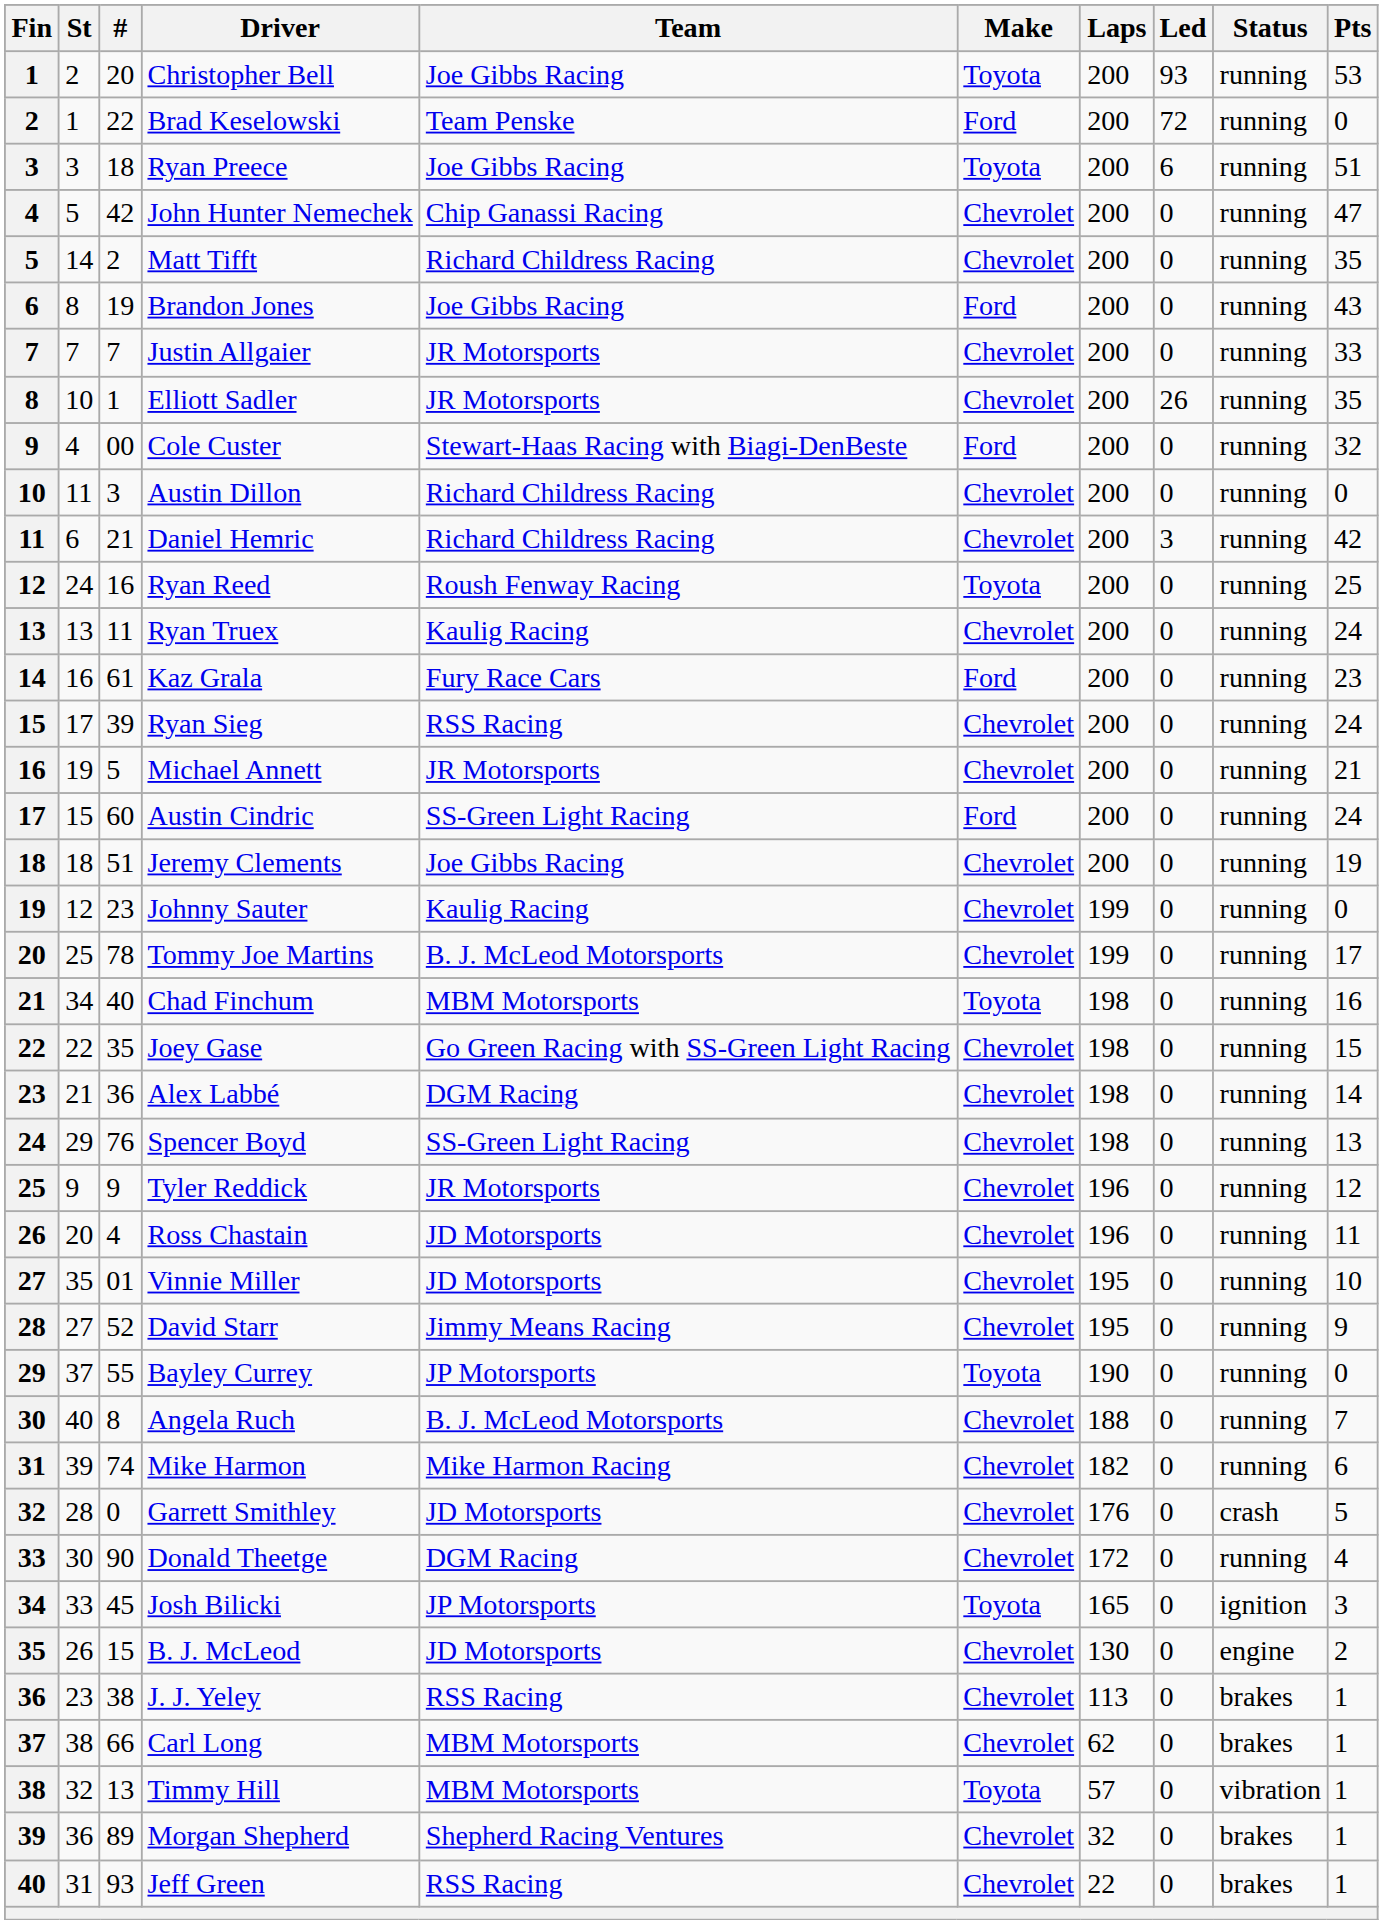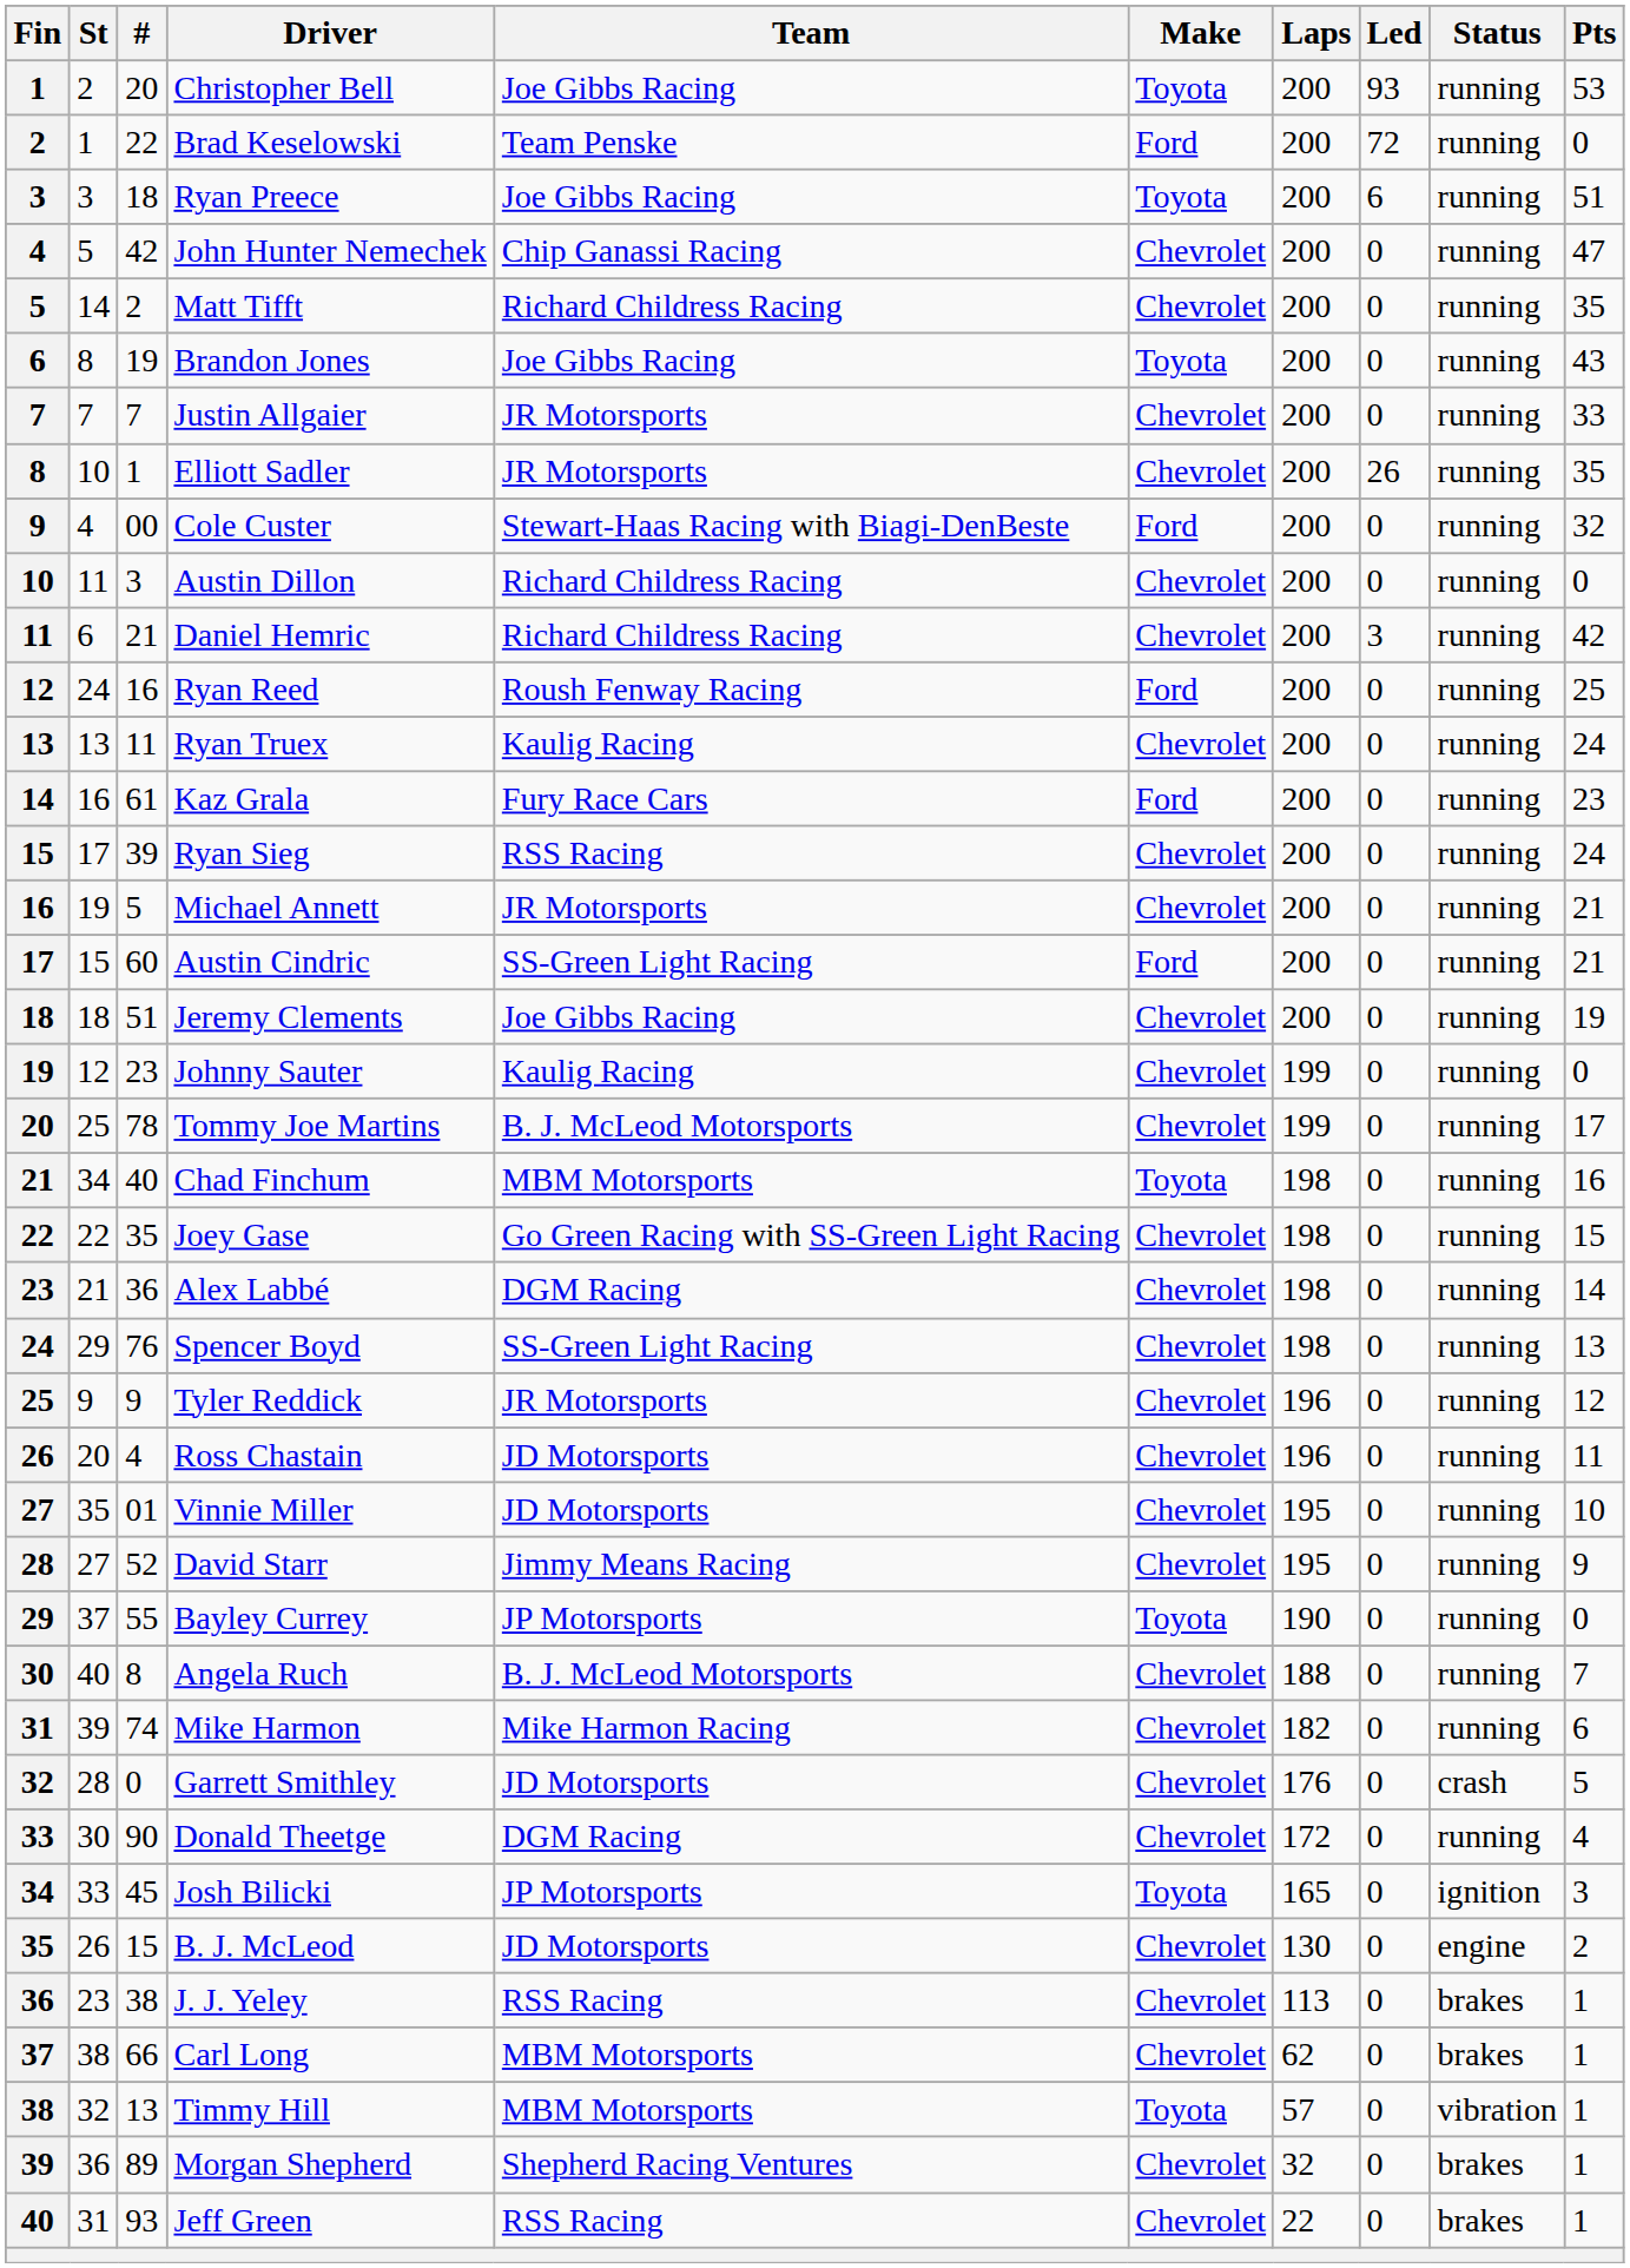 <table class="wikitable" style="font-size:95%">
 <tr>
 <th>Fin</th>
 <th>St</th>
 <th>#</th>
 <th>Driver</th>
 <th>Team</th>
 <th>Make</th>
 <th>Laps</th>
 <th>Led</th>
 <th>Status</th>
 <th>Pts</th>
 </tr>
 <tr>
 <th>1</th>
 <td>2</td>
 <td>20</td>
 <td><a href='#'>Christopher Bell</a></td>
 <td><a href='#'>Joe Gibbs Racing</a></td>
 <td><a href='#'>Toyota</a></td>
 <td>200</td>
 <td>93</td>
 <td>running</td>
 <td>53</td>
 </tr>
 <tr>
 <th>2</th>
 <td>1</td>
 <td>22</td>
 <td><a href='#'>Brad Keselowski</a></td>
 <td><a href='#'>Team Penske</a></td>
 <td><a href='#'>Ford</a></td>
 <td>200</td>
 <td>72</td>
 <td>running</td>
 <td>0</td>
 </tr>
 <tr>
 <th>3</th>
 <td>3</td>
 <td>18</td>
 <td><a href='#'>Ryan Preece</a></td>
 <td><a href='#'>Joe Gibbs Racing</a></td>
 <td><a href='#'>Toyota</a></td>
 <td>200</td>
 <td>6</td>
 <td>running</td>
 <td>51</td>
 </tr>
 <tr>
 <th>4</th>
 <td>5</td>
 <td>42</td>
 <td><a href='#'>John Hunter Nemechek</a></td>
 <td><a href='#'>Chip Ganassi Racing</a></td>
 <td><a href='#'>Chevrolet</a></td>
 <td>200</td>
 <td>0</td>
 <td>running</td>
 <td>47</td>
 </tr>
 <tr>
 <th>5</th>
 <td>14</td>
 <td>2</td>
 <td><a href='#'>Matt Tifft</a></td>
 <td><a href='#'>Richard Childress Racing</a></td>
 <td><a href='#'>Chevrolet</a></td>
 <td>200</td>
 <td>0</td>
 <td>running</td>
 <td>35</td>
 </tr>
 <tr>
 <th>6</th>
 <td>8</td>
 <td>19</td>
 <td><a href='#'>Brandon Jones</a></td>
 <td><a href='#'>Joe Gibbs Racing</a></td>
-<td><a href='#'>Ford</a></td>
+<td><a href='#'>Toyota</a></td>
 <td>200</td>
 <td>0</td>
 <td>running</td>
 <td>43</td>
 </tr>
 <tr>
 <th>7</th>
 <td>7</td>
 <td>7</td>
 <td><a href='#'>Justin Allgaier</a></td>
 <td><a href='#'>JR Motorsports</a></td>
 <td><a href='#'>Chevrolet</a></td>
 <td>200</td>
 <td>0</td>
 <td>running</td>
 <td>33</td>
 </tr>
 <tr>
 <th>8</th>
 <td>10</td>
 <td>1</td>
 <td><a href='#'>Elliott Sadler</a></td>
 <td><a href='#'>JR Motorsports</a></td>
 <td><a href='#'>Chevrolet</a></td>
 <td>200</td>
 <td>26</td>
 <td>running</td>
 <td>35</td>
 </tr>
 <tr>
 <th>9</th>
 <td>4</td>
 <td>00</td>
 <td><a href='#'>Cole Custer</a></td>
 <td><a href='#'>Stewart-Haas Racing</a> with <a href='#'>Biagi-DenBeste</a></td>
 <td><a href='#'>Ford</a></td>
 <td>200</td>
 <td>0</td>
 <td>running</td>
 <td>32</td>
 </tr>
 <tr>
 <th>10</th>
 <td>11</td>
 <td>3</td>
 <td><a href='#'>Austin Dillon</a></td>
 <td><a href='#'>Richard Childress Racing</a></td>
 <td><a href='#'>Chevrolet</a></td>
 <td>200</td>
 <td>0</td>
 <td>running</td>
 <td>0</td>
 </tr>
 <tr>
 <th>11</th>
 <td>6</td>
 <td>21</td>
 <td><a href='#'>Daniel Hemric</a></td>
 <td><a href='#'>Richard Childress Racing</a></td>
 <td><a href='#'>Chevrolet</a></td>
 <td>200</td>
 <td>3</td>
 <td>running</td>
 <td>42</td>
 </tr>
 <tr>
 <th>12</th>
 <td>24</td>
 <td>16</td>
 <td><a href='#'>Ryan Reed</a></td>
 <td><a href='#'>Roush Fenway Racing</a></td>
-<td><a href='#'>Toyota</a></td>
+<td><a href='#'>Ford</a></td>
 <td>200</td>
 <td>0</td>
 <td>running</td>
 <td>25</td>
 </tr>
 <tr>
 <th>13</th>
 <td>13</td>
 <td>11</td>
 <td><a href='#'>Ryan Truex</a></td>
 <td><a href='#'>Kaulig Racing</a></td>
 <td><a href='#'>Chevrolet</a></td>
 <td>200</td>
 <td>0</td>
 <td>running</td>
 <td>24</td>
 </tr>
 <tr>
 <th>14</th>
 <td>16</td>
 <td>61</td>
 <td><a href='#'>Kaz Grala</a></td>
 <td><a href='#'>Fury Race Cars</a></td>
 <td><a href='#'>Ford</a></td>
 <td>200</td>
 <td>0</td>
 <td>running</td>
 <td>23</td>
 </tr>
 <tr>
 <th>15</th>
 <td>17</td>
 <td>39</td>
 <td><a href='#'>Ryan Sieg</a></td>
 <td><a href='#'>RSS Racing</a></td>
 <td><a href='#'>Chevrolet</a></td>
 <td>200</td>
 <td>0</td>
 <td>running</td>
 <td>24</td>
 </tr>
 <tr>
 <th>16</th>
 <td>19</td>
 <td>5</td>
 <td><a href='#'>Michael Annett</a></td>
 <td><a href='#'>JR Motorsports</a></td>
 <td><a href='#'>Chevrolet</a></td>
 <td>200</td>
 <td>0</td>
 <td>running</td>
 <td>21</td>
 </tr>
 <tr>
 <th>17</th>
 <td>15</td>
 <td>60</td>
 <td><a href='#'>Austin Cindric</a></td>
 <td><a href='#'>SS-Green Light Racing</a></td>
 <td><a href='#'>Ford</a></td>
 <td>200</td>
 <td>0</td>
 <td>running</td>
-<td>24</td>
+<td>21</td>
 </tr>
 <tr>
 <th>18</th>
 <td>18</td>
 <td>51</td>
 <td><a href='#'>Jeremy Clements</a></td>
 <td><a href='#'>Joe Gibbs Racing</a></td>
 <td><a href='#'>Chevrolet</a></td>
 <td>200</td>
 <td>0</td>
 <td>running</td>
 <td>19</td>
 </tr>
 <tr>
 <th>19</th>
 <td>12</td>
 <td>23</td>
 <td><a href='#'>Johnny Sauter</a></td>
 <td><a href='#'>Kaulig Racing</a></td>
 <td><a href='#'>Chevrolet</a></td>
 <td>199</td>
 <td>0</td>
 <td>running</td>
 <td>0</td>
 </tr>
 <tr>
 <th>20</th>
 <td>25</td>
 <td>78</td>
 <td><a href='#'>Tommy Joe Martins</a></td>
 <td><a href='#'>B. J. McLeod Motorsports</a></td>
 <td><a href='#'>Chevrolet</a></td>
 <td>199</td>
 <td>0</td>
 <td>running</td>
 <td>17</td>
 </tr>
 <tr>
 <th>21</th>
 <td>34</td>
 <td>40</td>
 <td><a href='#'>Chad Finchum</a></td>
 <td><a href='#'>MBM Motorsports</a></td>
 <td><a href='#'>Toyota</a></td>
 <td>198</td>
 <td>0</td>
 <td>running</td>
 <td>16</td>
 </tr>
 <tr>
 <th>22</th>
 <td>22</td>
 <td>35</td>
 <td><a href='#'>Joey Gase</a></td>
 <td><a href='#'>Go Green Racing</a> with <a href='#'>SS-Green Light Racing</a></td>
 <td><a href='#'>Chevrolet</a></td>
 <td>198</td>
 <td>0</td>
 <td>running</td>
 <td>15</td>
 </tr>
 <tr>
 <th>23</th>
 <td>21</td>
 <td>36</td>
 <td><a href='#'>Alex Labbé</a></td>
 <td><a href='#'>DGM Racing</a></td>
 <td><a href='#'>Chevrolet</a></td>
 <td>198</td>
 <td>0</td>
 <td>running</td>
 <td>14</td>
 </tr>
 <tr>
 <th>24</th>
 <td>29</td>
 <td>76</td>
 <td><a href='#'>Spencer Boyd</a></td>
 <td><a href='#'>SS-Green Light Racing</a></td>
 <td><a href='#'>Chevrolet</a></td>
 <td>198</td>
 <td>0</td>
 <td>running</td>
 <td>13</td>
 </tr>
 <tr>
 <th>25</th>
 <td>9</td>
 <td>9</td>
 <td><a href='#'>Tyler Reddick</a></td>
 <td><a href='#'>JR Motorsports</a></td>
 <td><a href='#'>Chevrolet</a></td>
 <td>196</td>
 <td>0</td>
 <td>running</td>
 <td>12</td>
 </tr>
 <tr>
 <th>26</th>
 <td>20</td>
 <td>4</td>
 <td><a href='#'>Ross Chastain</a></td>
 <td><a href='#'>JD Motorsports</a></td>
 <td><a href='#'>Chevrolet</a></td>
 <td>196</td>
 <td>0</td>
 <td>running</td>
 <td>11</td>
 </tr>
 <tr>
 <th>27</th>
 <td>35</td>
 <td>01</td>
 <td><a href='#'>Vinnie Miller</a></td>
 <td><a href='#'>JD Motorsports</a></td>
 <td><a href='#'>Chevrolet</a></td>
 <td>195</td>
 <td>0</td>
 <td>running</td>
 <td>10</td>
 </tr>
 <tr>
 <th>28</th>
 <td>27</td>
 <td>52</td>
 <td><a href='#'>David Starr</a></td>
 <td><a href='#'>Jimmy Means Racing</a></td>
 <td><a href='#'>Chevrolet</a></td>
 <td>195</td>
 <td>0</td>
 <td>running</td>
 <td>9</td>
 </tr>
 <tr>
 <th>29</th>
 <td>37</td>
 <td>55</td>
 <td><a href='#'>Bayley Currey</a></td>
 <td><a href='#'>JP Motorsports</a></td>
 <td><a href='#'>Toyota</a></td>
 <td>190</td>
 <td>0</td>
 <td>running</td>
 <td>0</td>
 </tr>
 <tr>
 <th>30</th>
 <td>40</td>
 <td>8</td>
 <td><a href='#'>Angela Ruch</a></td>
 <td><a href='#'>B. J. McLeod Motorsports</a></td>
 <td><a href='#'>Chevrolet</a></td>
 <td>188</td>
 <td>0</td>
 <td>running</td>
 <td>7</td>
 </tr>
 <tr>
 <th>31</th>
 <td>39</td>
 <td>74</td>
 <td><a href='#'>Mike Harmon</a></td>
 <td><a href='#'>Mike Harmon Racing</a></td>
 <td><a href='#'>Chevrolet</a></td>
 <td>182</td>
 <td>0</td>
 <td>running</td>
 <td>6</td>
 </tr>
 <tr>
 <th>32</th>
 <td>28</td>
 <td>0</td>
 <td><a href='#'>Garrett Smithley</a></td>
 <td><a href='#'>JD Motorsports</a></td>
 <td><a href='#'>Chevrolet</a></td>
 <td>176</td>
 <td>0</td>
 <td>crash</td>
 <td>5</td>
 </tr>
 <tr>
 <th>33</th>
 <td>30</td>
 <td>90</td>
 <td><a href='#'>Donald Theetge</a></td>
 <td><a href='#'>DGM Racing</a></td>
 <td><a href='#'>Chevrolet</a></td>
 <td>172</td>
 <td>0</td>
 <td>running</td>
 <td>4</td>
 </tr>
 <tr>
 <th>34</th>
 <td>33</td>
 <td>45</td>
 <td><a href='#'>Josh Bilicki</a></td>
 <td><a href='#'>JP Motorsports</a></td>
 <td><a href='#'>Toyota</a></td>
 <td>165</td>
 <td>0</td>
 <td>ignition</td>
 <td>3</td>
 </tr>
 <tr>
 <th>35</th>
 <td>26</td>
 <td>15</td>
 <td><a href='#'>B. J. McLeod</a></td>
 <td><a href='#'>JD Motorsports</a></td>
 <td><a href='#'>Chevrolet</a></td>
 <td>130</td>
 <td>0</td>
 <td>engine</td>
 <td>2</td>
 </tr>
 <tr>
 <th>36</th>
 <td>23</td>
 <td>38</td>
 <td><a href='#'>J. J. Yeley</a></td>
 <td><a href='#'>RSS Racing</a></td>
 <td><a href='#'>Chevrolet</a></td>
 <td>113</td>
 <td>0</td>
 <td>brakes</td>
 <td>1</td>
 </tr>
 <tr>
 <th>37</th>
 <td>38</td>
 <td>66</td>
 <td><a href='#'>Carl Long</a></td>
 <td><a href='#'>MBM Motorsports</a></td>
 <td><a href='#'>Chevrolet</a></td>
 <td>62</td>
 <td>0</td>
 <td>brakes</td>
 <td>1</td>
 </tr>
 <tr>
 <th>38</th>
 <td>32</td>
 <td>13</td>
 <td><a href='#'>Timmy Hill</a></td>
 <td><a href='#'>MBM Motorsports</a></td>
 <td><a href='#'>Toyota</a></td>
 <td>57</td>
 <td>0</td>
 <td>vibration</td>
 <td>1</td>
 </tr>
 <tr>
 <th>39</th>
 <td>36</td>
 <td>89</td>
 <td><a href='#'>Morgan Shepherd</a></td>
 <td><a href='#'>Shepherd Racing Ventures</a></td>
 <td><a href='#'>Chevrolet</a></td>
 <td>32</td>
 <td>0</td>
 <td>brakes</td>
 <td>1</td>
 </tr>
 <tr>
 <th>40</th>
 <td>31</td>
 <td>93</td>
 <td><a href='#'>Jeff Green</a></td>
 <td><a href='#'>RSS Racing</a></td>
 <td><a href='#'>Chevrolet</a></td>
 <td>22</td>
 <td>0</td>
 <td>brakes</td>
 <td>1</td>
 </tr>
 <tr>
 <th colspan="10"></th>
 </tr>
 </table>
